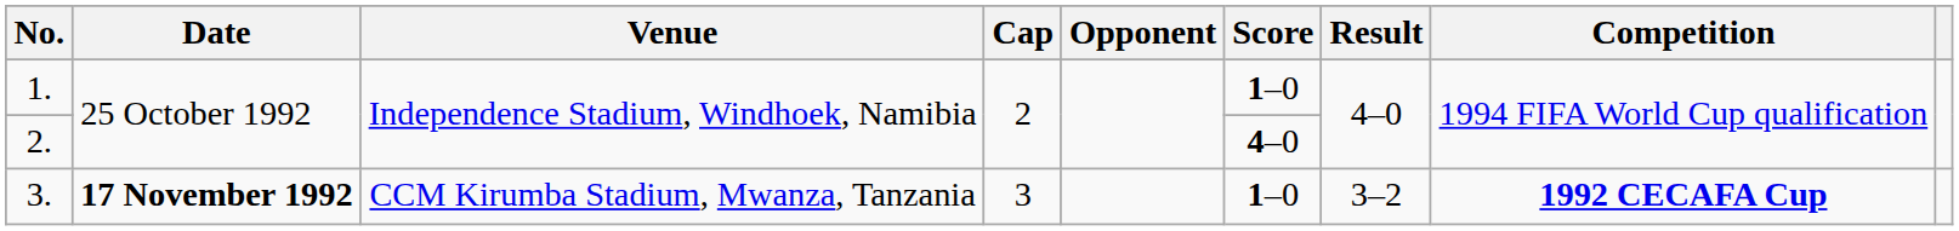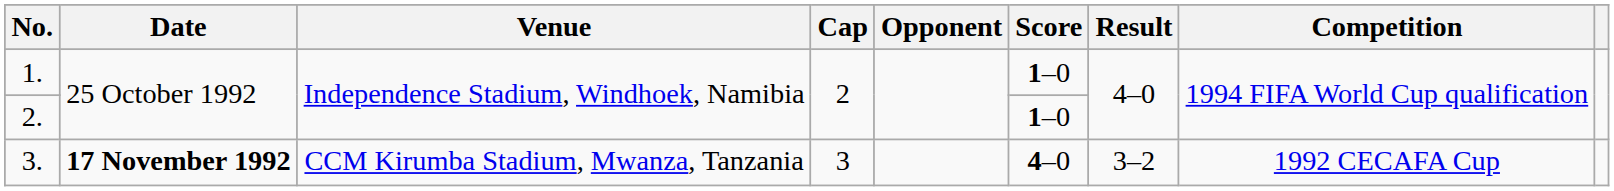 <table class="wikitable sortable" style="text-align:center;">
 <tr>
 <th scope="col">No.</th>
 <th scope="col">Date</th>
 <th scope="col">Venue</th>
 <th>Cap</th>
 <th scope="col">Opponent</th>
 <th scope="col">Score</th>
 <th scope="col">Result</th>
 <th scope="col">Competition</th>
 <th scope="col" class="unsortable"></th>
 </tr>
 <tr>
 <td>1.</td>
 <td rowspan="2" style="text-align:left;">25 October 1992</td>
 <td rowspan="2" style="text-align:left;"><a href='#'>Independence Stadium</a>, <a href='#'>Windhoek</a>, Namibia</td>
 <td rowspan="2">2</td>
 <td rowspan="2" style="text-align:left;"></td>
 <td><strong>1</strong>–0</td>
 <td rowspan="2">4–0</td>
 <td rowspan="2"><a href='#'>1994 FIFA World Cup qualification</a></td>
 <td rowspan="2"></td>
 </tr>
 <tr>
 <td>2.</td>
-<td><strong>4</strong>–0</td>
+<td><strong>1</strong>–0</td>
 </tr>
 <tr>
 <td>3.</td>
 <td><strong>17 November 1992</strong></td>
 <td><a href='#'>CCM Kirumba Stadium</a>, <a href='#'>Mwanza</a>, Tanzania</td>
 <td>3</td>
 <td></td>
-<td><strong>1</strong>–0</td>
+<td><strong>4</strong>–0</td>
 <td>3–2</td>
-<td><strong><a href='#'>1992 CECAFA Cup</a></strong></td>
+<td><a href='#'>1992 CECAFA Cup</a></td>
 <td></td>
 </tr>
 </table>
